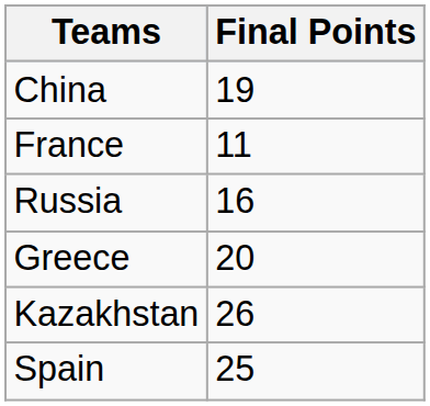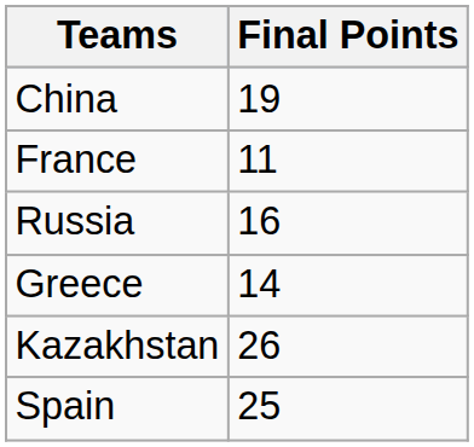 <table class="wikitable sortable">
 <tr style="background:#b0c4de; text-align:center;">
 <th>Teams</th>
 <th>Final Points</th>
 </tr>
 <tr>
 <td>China</td>
 <td>19</td>
 </tr>
 <tr>
 <td>France</td>
 <td>11</td>
 </tr>
 <tr>
 <td>Russia</td>
 <td>16</td>
 </tr>
 <tr>
 <td>Greece</td>
-<td>20</td>
+<td>14</td>
 </tr>
 <tr>
 <td>Kazakhstan</td>
 <td>26</td>
 </tr>
 <tr>
 <td>Spain</td>
 <td>25</td>
 </tr>
 </table>
